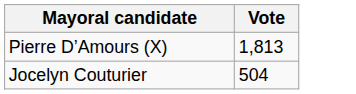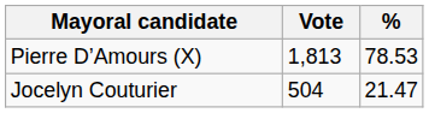 <table class="wikitable">
 <tr>
 <th bgcolor="#DDDDFF" width="200px">Mayoral candidate</th>
 <th bgcolor="#DDDDFF" width="50px">Vote</th>
+<th bgcolor="#DDDDFF" width="30px">%</th>
 </tr>
 <tr>
 <td>Pierre D’Amours (X)</td>
 <td>1,813</td>
+<td>78.53</td>
 </tr>
 <tr>
 <td>Jocelyn Couturier</td>
 <td>504</td>
+<td>21.47</td>
 </tr>
 </table>
